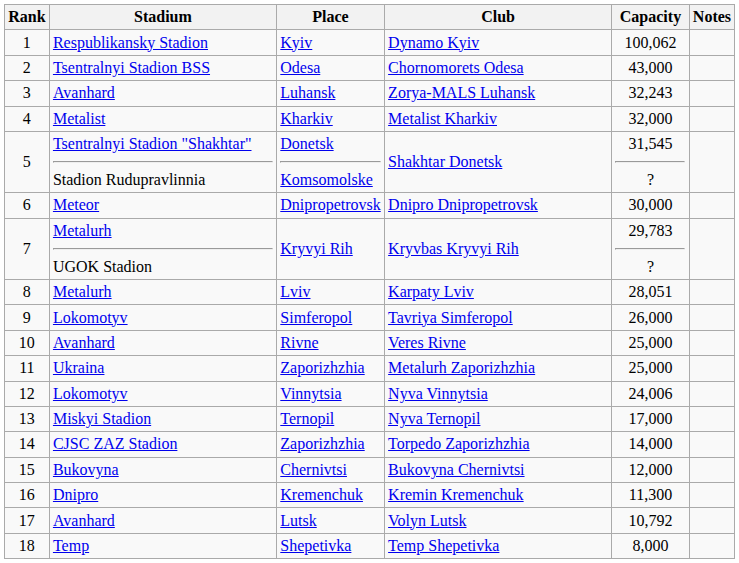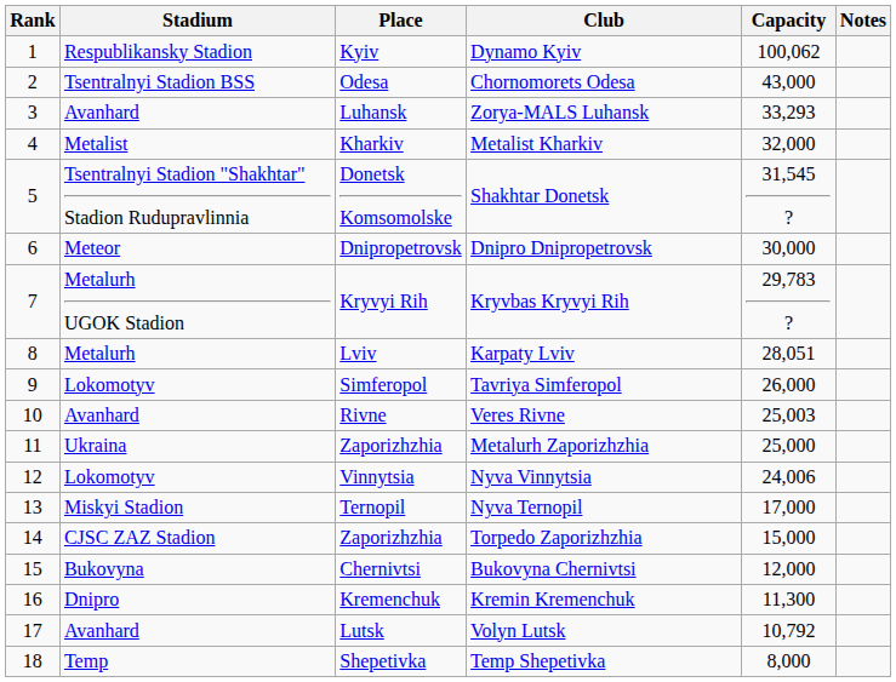 <table class="wikitable" style="text-align:left;">
 <tr>
 <th width=18>Rank</th>
 <th width=220>Stadium</th>
 <th width=100>Place</th>
 <th width=220>Club</th>
 <th width=70>Capacity</th>
 <th>Notes</th>
 </tr>
 <tr>
 <td align=center>1</td>
 <td><a href='#'>Respublikansky Stadion</a></td>
 <td><a href='#'>Kyiv</a></td>
 <td><a href='#'>Dynamo Kyiv</a></td>
 <td align=center>100,062</td>
 <td></td>
 </tr>
 <tr>
 <td align=center>2</td>
 <td><a href='#'>Tsentralnyi Stadion BSS</a></td>
 <td><a href='#'>Odesa</a></td>
 <td><a href='#'>Chornomorets Odesa</a></td>
 <td align=center>43,000</td>
 <td></td>
 </tr>
 <tr>
 <td align=center>3</td>
 <td><a href='#'>Avanhard</a></td>
 <td><a href='#'>Luhansk</a></td>
 <td><a href='#'>Zorya-MALS Luhansk</a></td>
-<td align=center>32,243</td>
+<td align=center>33,293</td>
 <td></td>
 </tr>
 <tr>
 <td align=center>4</td>
 <td><a href='#'>Metalist</a></td>
 <td><a href='#'>Kharkiv</a></td>
 <td><a href='#'>Metalist Kharkiv</a></td>
 <td align=center>32,000</td>
 <td></td>
 </tr>
 <tr>
 <td align=center>5</td>
 <td><a href='#'>Tsentralnyi Stadion "Shakhtar"</a><hr>Stadion Rudupravlinnia</td>
 <td><a href='#'>Donetsk</a><hr><a href='#'>Komsomolske</a></td>
 <td><a href='#'>Shakhtar Donetsk</a></td>
 <td align=center>31,545<hr>?</td>
 <td></td>
 </tr>
 <tr>
 <td align=center>6</td>
 <td><a href='#'>Meteor</a></td>
 <td><a href='#'>Dnipropetrovsk</a></td>
 <td><a href='#'>Dnipro Dnipropetrovsk</a></td>
 <td align=center>30,000</td>
 <td></td>
 </tr>
 <tr>
 <td align=center>7</td>
 <td><a href='#'>Metalurh</a><hr>UGOK Stadion</td>
 <td><a href='#'>Kryvyi Rih</a></td>
 <td><a href='#'>Kryvbas Kryvyi Rih</a></td>
 <td align=center>29,783<hr>?</td>
 <td></td>
 </tr>
 <tr>
 <td align=center>8</td>
 <td><a href='#'>Metalurh</a></td>
 <td><a href='#'>Lviv</a></td>
 <td><a href='#'>Karpaty Lviv</a></td>
 <td align=center>28,051</td>
 <td></td>
 </tr>
 <tr>
 <td align=center>9</td>
 <td><a href='#'>Lokomotyv</a></td>
 <td><a href='#'>Simferopol</a></td>
 <td><a href='#'>Tavriya Simferopol</a></td>
 <td align=center>26,000</td>
 <td></td>
 </tr>
 <tr>
 <td align=center>10</td>
 <td><a href='#'>Avanhard</a></td>
 <td><a href='#'>Rivne</a></td>
 <td><a href='#'>Veres Rivne</a></td>
-<td align=center>25,000</td>
+<td align=center>25,003</td>
 <td></td>
 </tr>
 <tr>
 <td align=center>11</td>
 <td><a href='#'>Ukraina</a></td>
 <td><a href='#'>Zaporizhzhia</a></td>
 <td><a href='#'>Metalurh Zaporizhzhia</a></td>
 <td align=center>25,000</td>
 <td></td>
 </tr>
 <tr>
 <td align=center>12</td>
 <td><a href='#'>Lokomotyv</a></td>
 <td><a href='#'>Vinnytsia</a></td>
 <td><a href='#'>Nyva Vinnytsia</a></td>
 <td align=center>24,006</td>
 <td></td>
 </tr>
 <tr>
 <td align=center>13</td>
 <td><a href='#'>Miskyi Stadion</a></td>
 <td><a href='#'>Ternopil</a></td>
 <td><a href='#'>Nyva Ternopil</a></td>
 <td align=center>17,000</td>
 <td></td>
 </tr>
 <tr>
 <td align=center>14</td>
 <td><a href='#'>CJSC ZAZ Stadion</a></td>
 <td><a href='#'>Zaporizhzhia</a></td>
 <td><a href='#'>Torpedo Zaporizhzhia</a></td>
-<td align=center>14,000</td>
+<td align=center>15,000</td>
 <td></td>
 </tr>
 <tr>
 <td align=center>15</td>
 <td><a href='#'>Bukovyna</a></td>
 <td><a href='#'>Chernivtsi</a></td>
 <td><a href='#'>Bukovyna Chernivtsi</a></td>
 <td align=center>12,000</td>
 <td></td>
 </tr>
 <tr>
 <td align=center>16</td>
 <td><a href='#'>Dnipro</a></td>
 <td><a href='#'>Kremenchuk</a></td>
 <td><a href='#'>Kremin Kremenchuk</a></td>
 <td align=center>11,300</td>
 <td></td>
 </tr>
 <tr>
 <td align=center>17</td>
 <td><a href='#'>Avanhard</a></td>
 <td><a href='#'>Lutsk</a></td>
 <td><a href='#'>Volyn Lutsk</a></td>
 <td align=center>10,792</td>
 <td></td>
 </tr>
 <tr>
 <td align=center>18</td>
 <td><a href='#'>Temp</a></td>
 <td><a href='#'>Shepetivka</a></td>
 <td><a href='#'>Temp Shepetivka</a></td>
 <td align=center>8,000</td>
 <td></td>
 </tr>
 </table>
